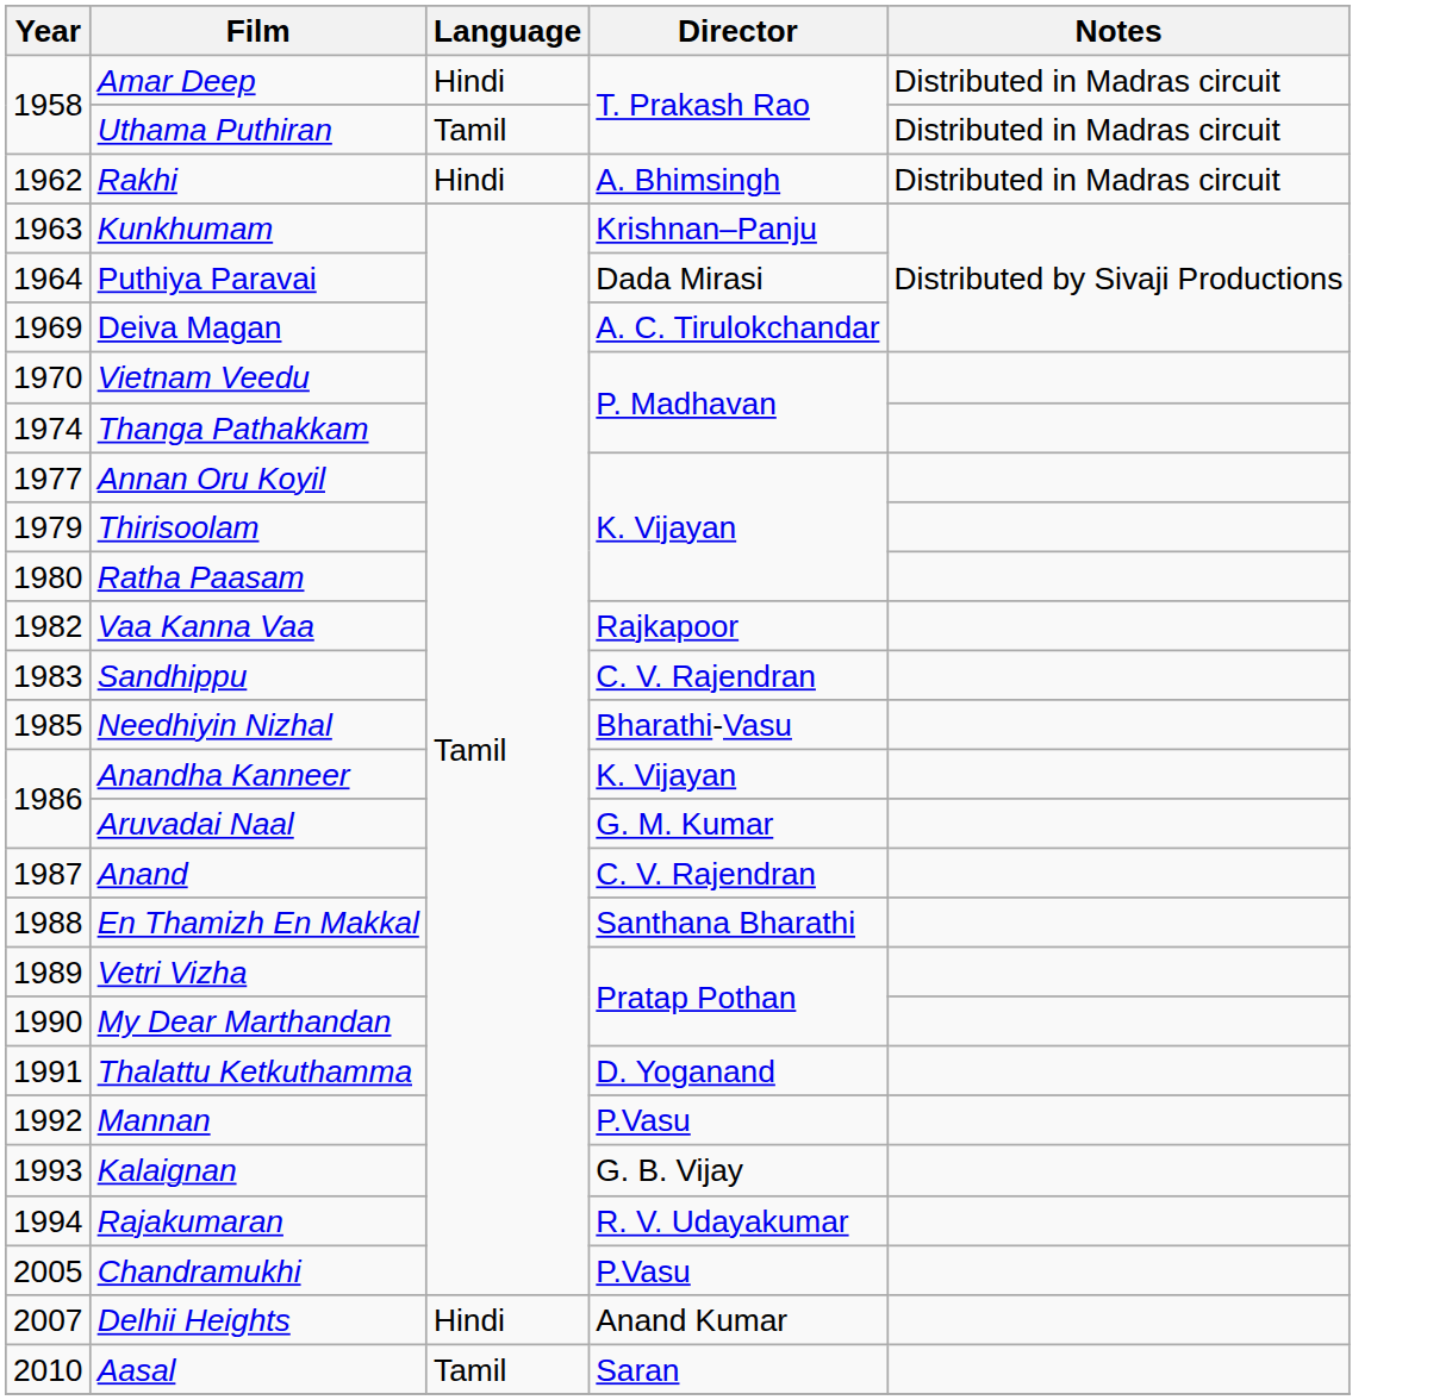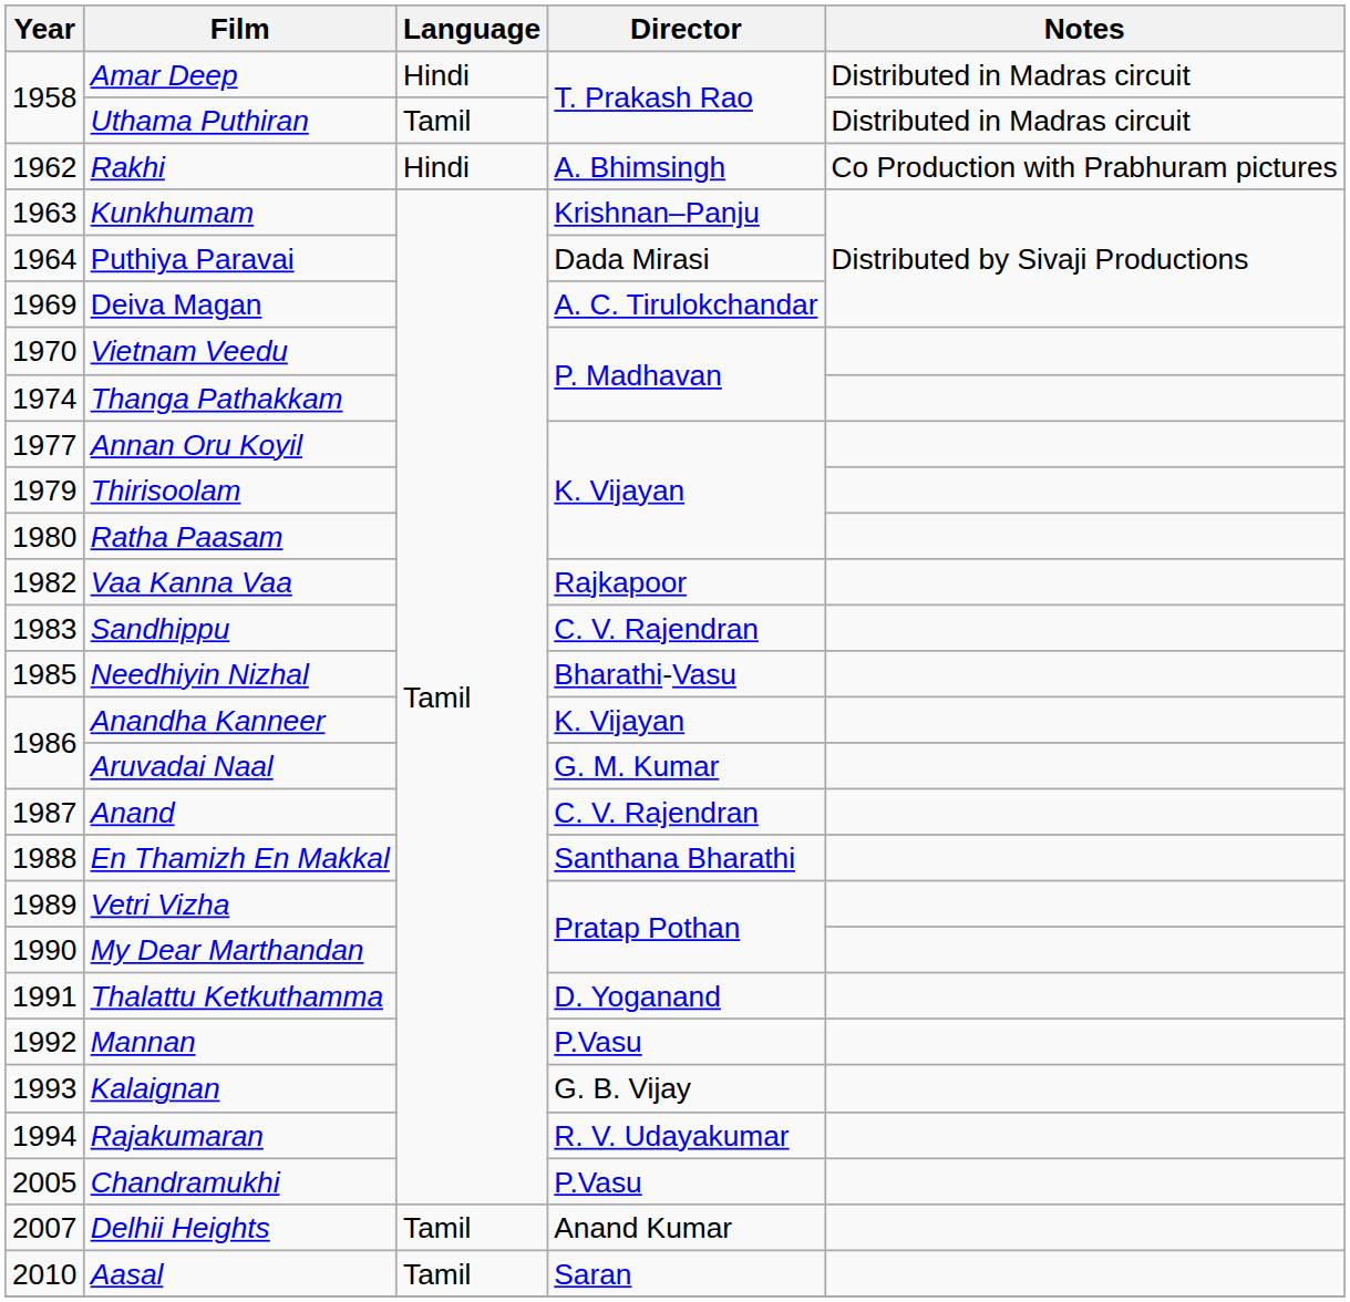 <table class="wikitable sortable" style="font-size:95%;">
 <tr>
 <th>Year</th>
 <th>Film</th>
 <th>Language</th>
 <th>Director</th>
 <th>Notes</th>
 </tr>
 <tr>
 <td rowspan="2">1958</td>
 <td><em><a href='#'>Amar Deep</a></em></td>
 <td>Hindi</td>
 <td rowspan="2"><a href='#'>T. Prakash Rao</a></td>
 <td>Distributed in Madras circuit</td>
 </tr>
 <tr>
 <td><em><a href='#'>Uthama Puthiran</a></em></td>
 <td>Tamil</td>
 <td>Distributed in Madras circuit</td>
 </tr>
 <tr>
 <td>1962</td>
 <td><em><a href='#'>Rakhi</a></em></td>
 <td>Hindi</td>
 <td><a href='#'>A. Bhimsingh</a></td>
-<td>Distributed in Madras circuit</td>
+<td>Co Production with Prabhuram pictures</td>
 </tr>
 <tr>
 <td>1963</td>
 <td><em><a href='#'>Kunkhumam</a></em></td>
 <td rowspan="22">Tamil</td>
 <td><a href='#'>Krishnan–Panju</a></td>
 <td rowspan="3">Distributed by Sivaji Productions</td>
 </tr>
 <tr>
 <td>1964</td>
 <td><a href='#'>Puthiya Paravai</a></td>
 <td>Dada Mirasi</td>
 </tr>
 <tr>
 <td>1969</td>
 <td><a href='#'>Deiva Magan</a></td>
 <td><a href='#'>A. C. Tirulokchandar</a></td>
 </tr>
 <tr>
 <td>1970</td>
 <td><em><a href='#'>Vietnam Veedu</a></em></td>
 <td rowspan="2"><a href='#'>P. Madhavan</a></td>
 <td></td>
 </tr>
 <tr>
 <td>1974</td>
 <td><em><a href='#'>Thanga Pathakkam</a></em></td>
 <td></td>
 </tr>
 <tr>
 <td>1977</td>
 <td><em><a href='#'>Annan Oru Koyil</a></em></td>
 <td rowspan="3"><a href='#'>K. Vijayan</a></td>
 <td></td>
 </tr>
 <tr>
 <td>1979</td>
 <td><em><a href='#'>Thirisoolam</a></em></td>
 <td></td>
 </tr>
 <tr>
 <td>1980</td>
 <td><em><a href='#'>Ratha Paasam</a></em></td>
 <td></td>
 </tr>
 <tr>
 <td>1982</td>
 <td><em><a href='#'>Vaa Kanna Vaa</a></em></td>
 <td><a href='#'>Rajkapoor</a></td>
 <td></td>
 </tr>
 <tr>
 <td>1983</td>
 <td><em><a href='#'>Sandhippu</a></em></td>
 <td><a href='#'>C. V. Rajendran</a></td>
 <td></td>
 </tr>
 <tr>
 <td>1985</td>
 <td><em><a href='#'>Needhiyin Nizhal</a></em></td>
 <td><a href='#'>Bharathi</a>-<a href='#'>Vasu</a></td>
 <td></td>
 </tr>
 <tr>
 <td rowspan="2">1986</td>
 <td><em><a href='#'>Anandha Kanneer</a></em></td>
 <td><a href='#'>K. Vijayan</a></td>
 <td></td>
 </tr>
 <tr>
 <td><em><a href='#'>Aruvadai Naal</a></em></td>
 <td><a href='#'>G. M. Kumar</a></td>
 <td></td>
 </tr>
 <tr>
 <td>1987</td>
 <td><em><a href='#'>Anand</a></em></td>
 <td><a href='#'>C. V. Rajendran</a></td>
 <td></td>
 </tr>
 <tr>
 <td>1988</td>
 <td><em><a href='#'>En Thamizh En Makkal </a></em></td>
 <td><a href='#'>Santhana Bharathi</a></td>
 <td></td>
 </tr>
 <tr>
 <td>1989</td>
 <td><em><a href='#'>Vetri Vizha</a></em></td>
 <td rowspan="2"><a href='#'>Pratap Pothan</a></td>
 <td></td>
 </tr>
 <tr>
 <td>1990</td>
 <td><em><a href='#'>My Dear Marthandan</a></em></td>
 <td></td>
 </tr>
 <tr>
 <td>1991</td>
 <td><em><a href='#'>Thalattu Ketkuthamma</a></em></td>
 <td><a href='#'>D. Yoganand</a></td>
 <td></td>
 </tr>
 <tr>
 <td>1992</td>
 <td><em><a href='#'>Mannan</a></em></td>
 <td><a href='#'>P.Vasu</a></td>
 <td></td>
 </tr>
 <tr>
 <td>1993</td>
 <td><em><a href='#'>Kalaignan</a></em></td>
 <td>G. B. Vijay</td>
 <td></td>
 </tr>
 <tr>
 <td>1994</td>
 <td><em><a href='#'>Rajakumaran</a></em></td>
 <td><a href='#'>R. V. Udayakumar</a></td>
 <td></td>
 </tr>
 <tr>
 <td>2005</td>
 <td><em><a href='#'>Chandramukhi</a></em></td>
 <td><a href='#'>P.Vasu</a></td>
 <td></td>
 </tr>
 <tr>
 <td>2007</td>
 <td><em><a href='#'>Delhii Heights</a></em></td>
-<td>Hindi</td>
+<td>Tamil</td>
 <td>Anand Kumar</td>
 <td></td>
 </tr>
 <tr>
 <td>2010</td>
 <td><em><a href='#'>Aasal</a></em></td>
 <td>Tamil</td>
 <td><a href='#'>Saran</a></td>
 <td></td>
 </tr>
 <tr>
 </tr>
 </table>
